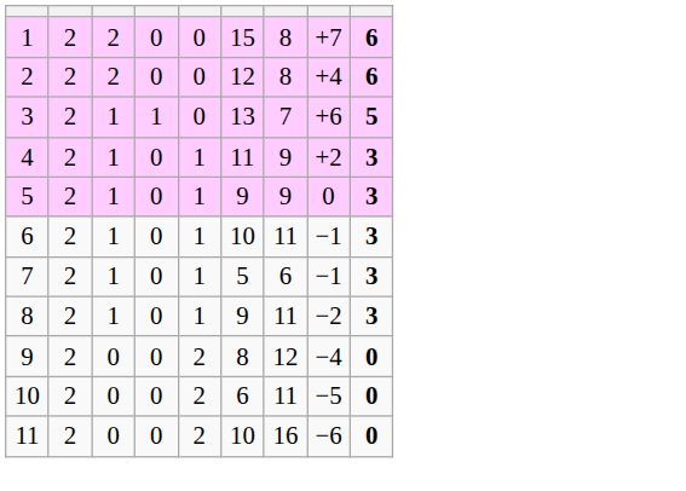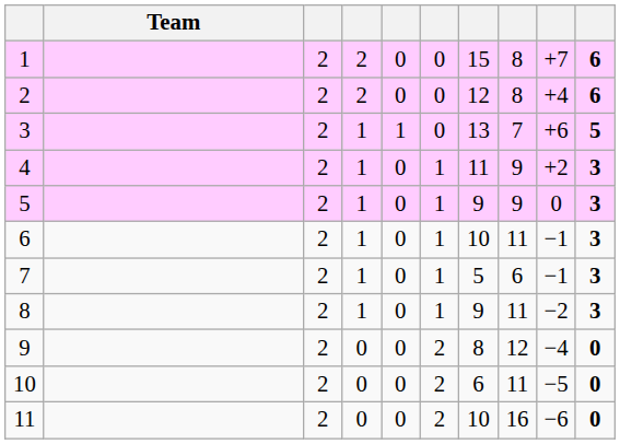 <table class="wikitable" style="text-align: center;">
 <tr>
 <th width="20"></th>
+<th width="175">Team</th>
 <th width="20"></th>
 <th width="20"></th>
 <th width="20"></th>
 <th width="20"></th>
 <th width="20"></th>
 <th width="20"></th>
 <th width="20"></th>
 <th width="20"></th>
 </tr>
 <tr bgcolor="#ffccff">
 <td>1</td>
+<td align=left></td>
 <td>2</td>
 <td>2</td>
 <td>0</td>
 <td>0</td>
 <td>15</td>
 <td>8</td>
 <td>+7</td>
 <td><strong>6</strong></td>
 </tr>
 <tr bgcolor="#ffccff">
 <td>2</td>
+<td align=left></td>
 <td>2</td>
 <td>2</td>
 <td>0</td>
 <td>0</td>
 <td>12</td>
 <td>8</td>
 <td>+4</td>
 <td><strong>6</strong></td>
 </tr>
 <tr bgcolor="#ffccff">
 <td>3</td>
+<td align=left></td>
 <td>2</td>
 <td>1</td>
 <td>1</td>
 <td>0</td>
 <td>13</td>
 <td>7</td>
 <td>+6</td>
 <td><strong>5</strong></td>
 </tr>
 <tr bgcolor="#ffccff">
 <td>4</td>
+<td align=left></td>
 <td>2</td>
 <td>1</td>
 <td>0</td>
 <td>1</td>
 <td>11</td>
 <td>9</td>
 <td>+2</td>
 <td><strong>3</strong></td>
 </tr>
 <tr bgcolor="#ffccff">
 <td>5</td>
+<td align=left></td>
 <td>2</td>
 <td>1</td>
 <td>0</td>
 <td>1</td>
 <td>9</td>
 <td>9</td>
 <td>0</td>
 <td><strong>3</strong></td>
 </tr>
 <tr>
 <td>6</td>
+<td align=left></td>
 <td>2</td>
 <td>1</td>
 <td>0</td>
 <td>1</td>
 <td>10</td>
 <td>11</td>
 <td>−1</td>
 <td><strong>3</strong></td>
 </tr>
 <tr>
 <td>7</td>
+<td align=left></td>
 <td>2</td>
 <td>1</td>
 <td>0</td>
 <td>1</td>
 <td>5</td>
 <td>6</td>
 <td>−1</td>
 <td><strong>3</strong></td>
 </tr>
 <tr>
 <td>8</td>
+<td align=left></td>
 <td>2</td>
 <td>1</td>
 <td>0</td>
 <td>1</td>
 <td>9</td>
 <td>11</td>
 <td>−2</td>
 <td><strong>3</strong></td>
 </tr>
 <tr>
 <td>9</td>
+<td align=left></td>
 <td>2</td>
 <td>0</td>
 <td>0</td>
 <td>2</td>
 <td>8</td>
 <td>12</td>
 <td>−4</td>
 <td><strong>0</strong></td>
 </tr>
 <tr>
 <td>10</td>
+<td align=left></td>
 <td>2</td>
 <td>0</td>
 <td>0</td>
 <td>2</td>
 <td>6</td>
 <td>11</td>
 <td>−5</td>
 <td><strong>0</strong></td>
 </tr>
 <tr>
 <td>11</td>
+<td align=left></td>
 <td>2</td>
 <td>0</td>
 <td>0</td>
 <td>2</td>
 <td>10</td>
 <td>16</td>
 <td>−6</td>
 <td><strong>0</strong></td>
 </tr>
 </table>
